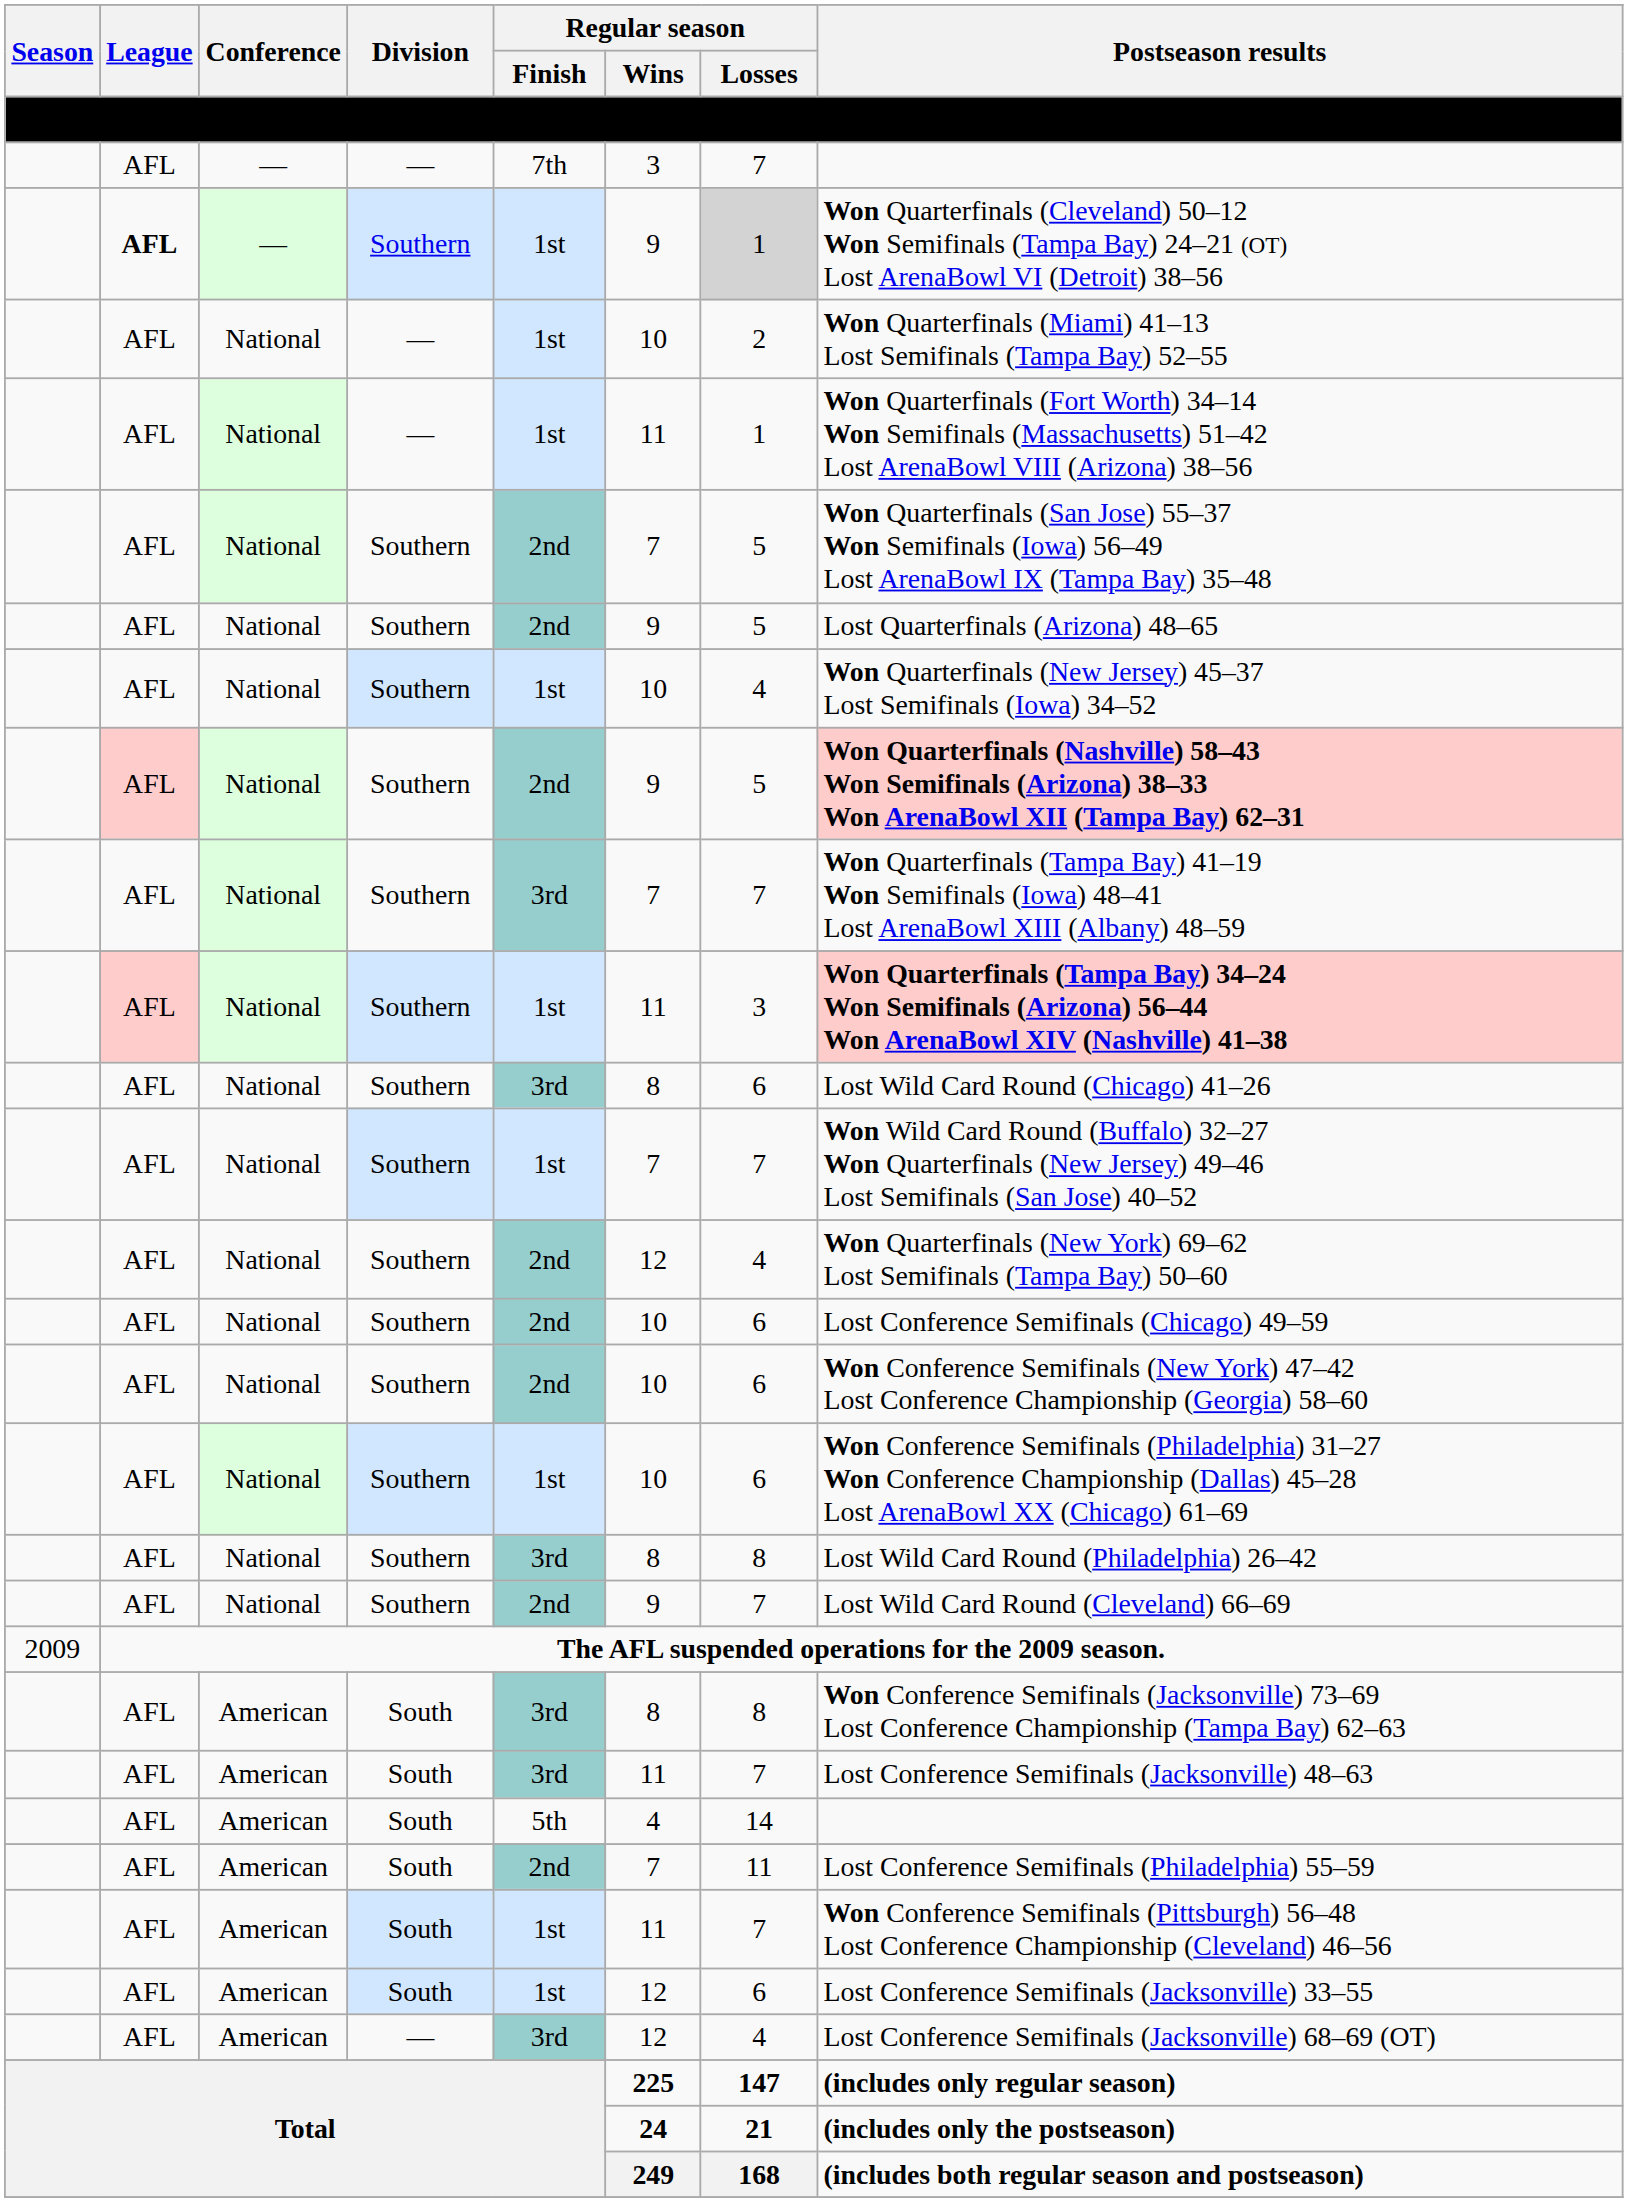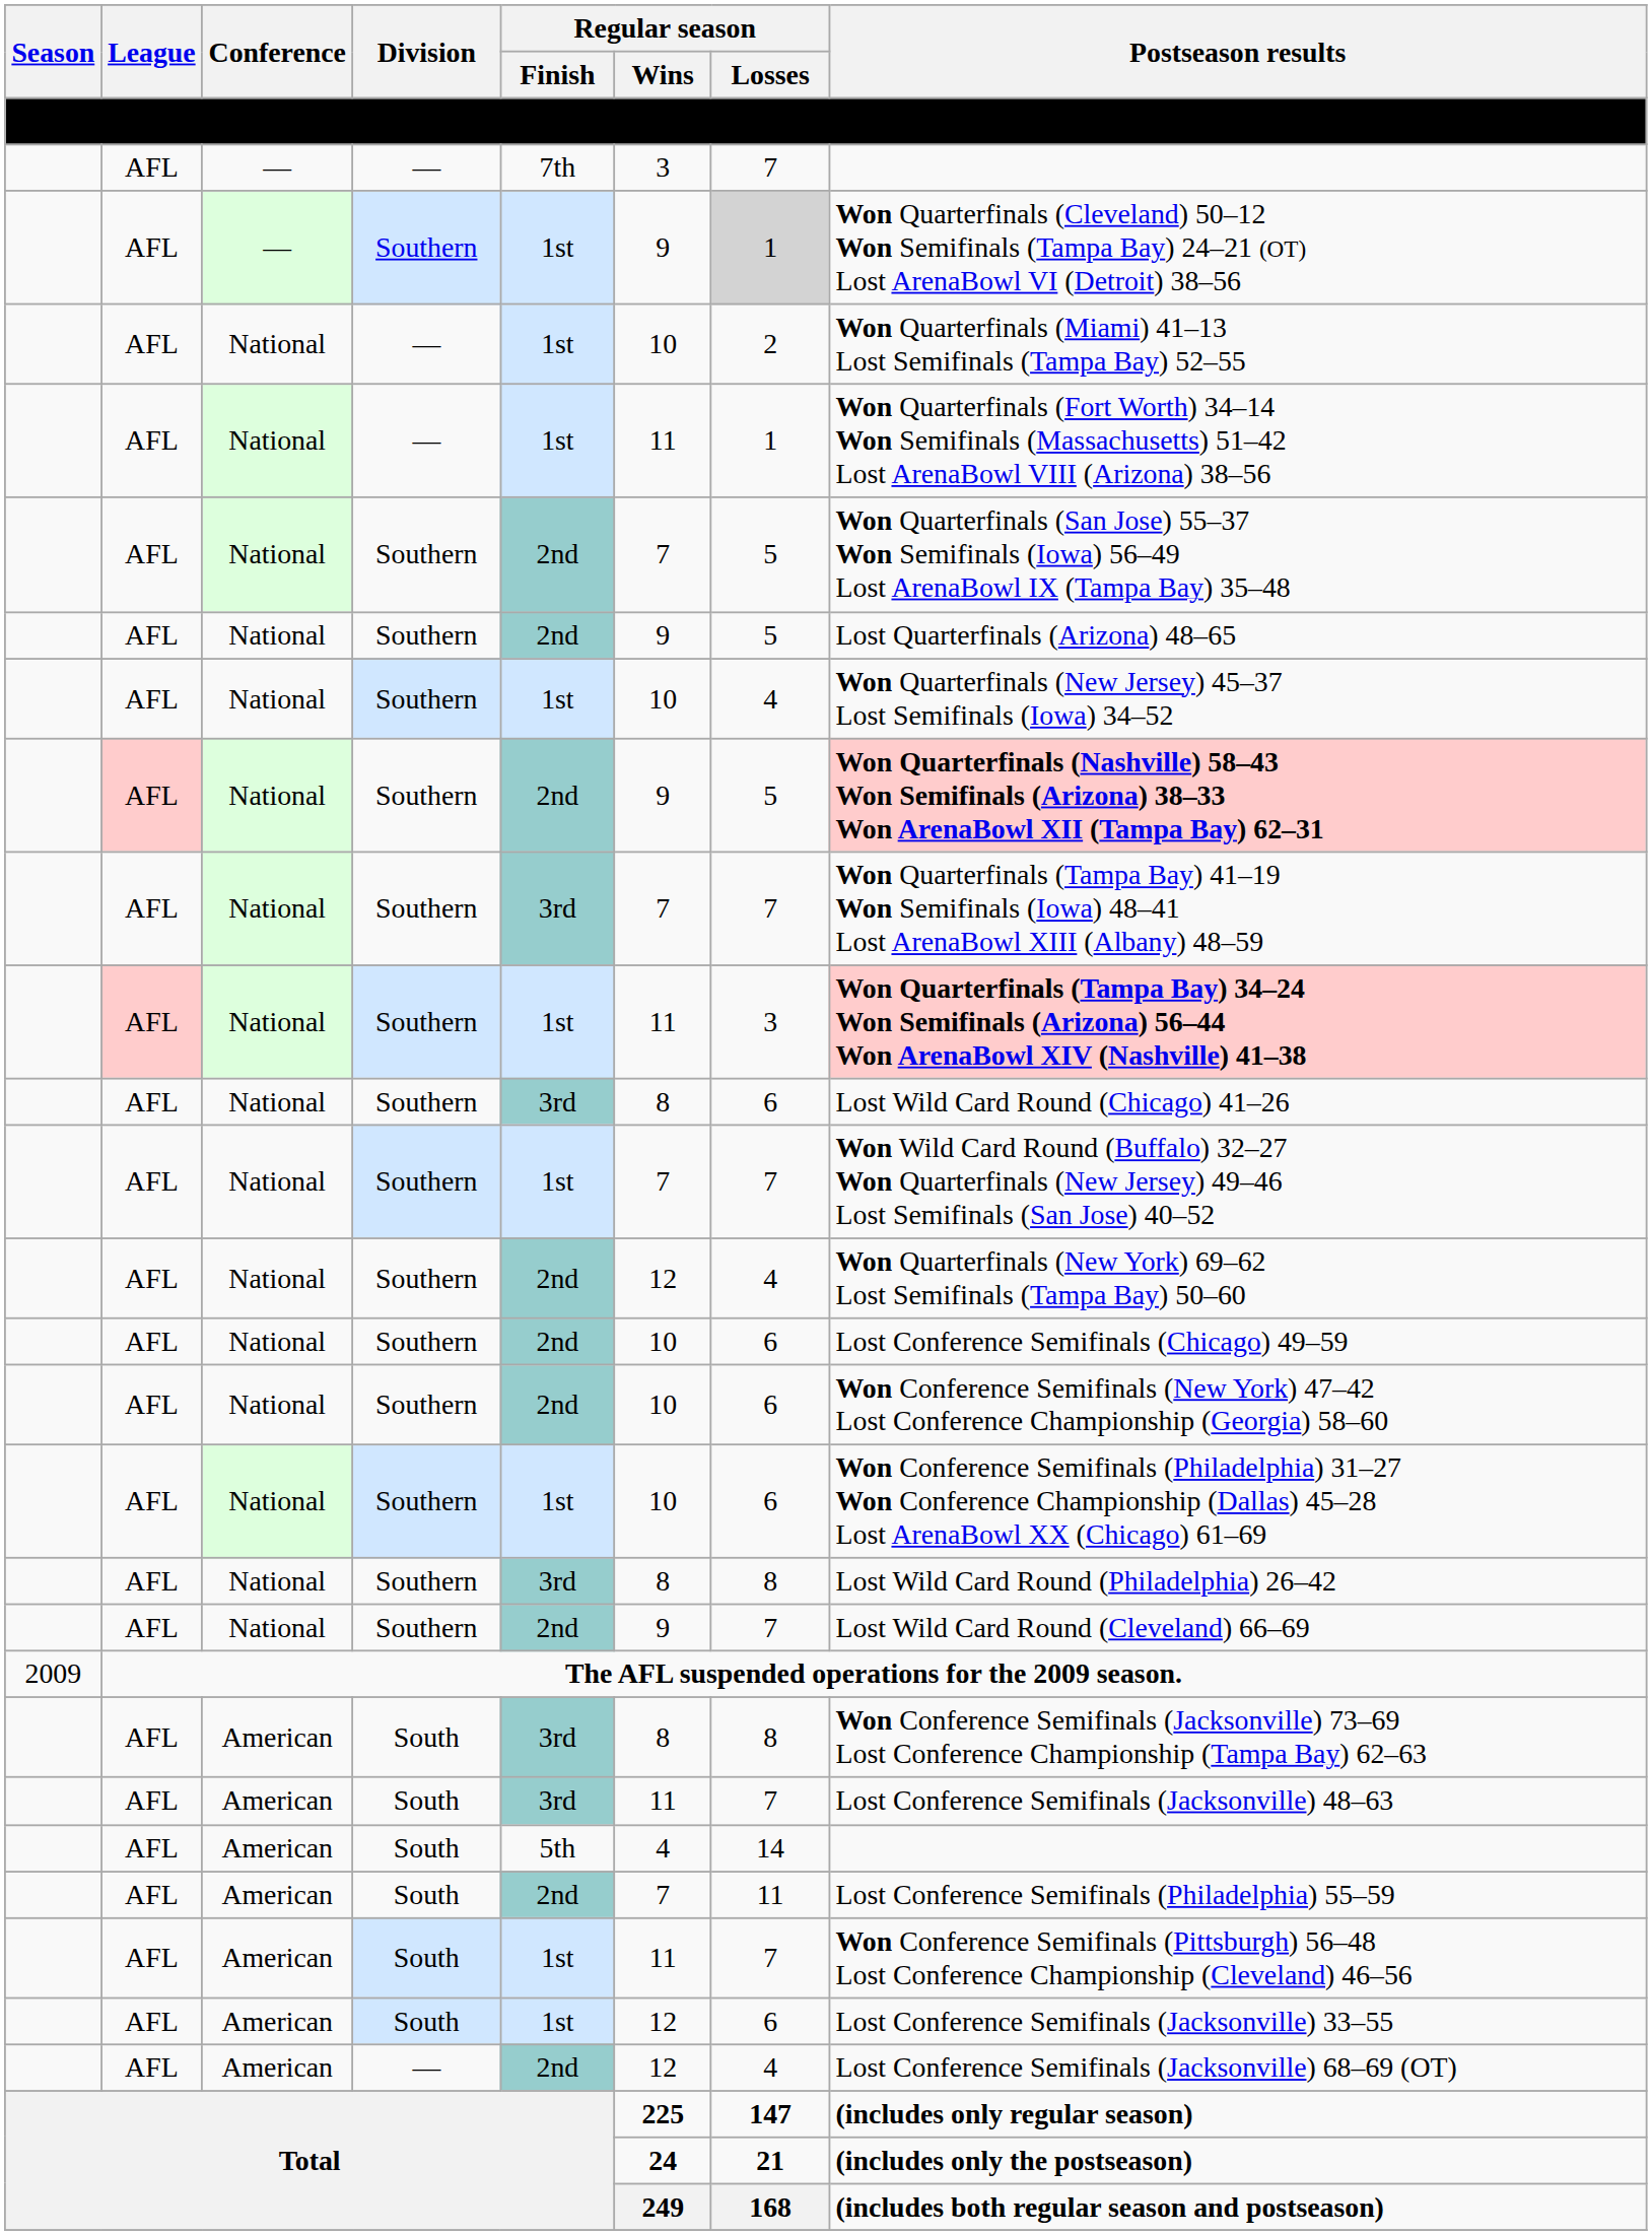 <table class="wikitable" style="font-size: 95%; width:70%;">
 <tr>
 <th rowspan="2" style="width:5%;"><a href='#'>Season</a></th>
 <th rowspan="2" style="width:5%;"><a href='#'>League</a></th>
 <th rowspan="2" style="width:5%;">Conference</th>
 <th rowspan="2">Division</th>
 <th colspan="3">Regular season</th>
 <th rowspan="2">Postseason results</th>
 </tr>
 <tr>
 <th>Finish</th>
 <th>Wins</th>
 <th>Losses</th>
 </tr>
 <tr>
 <td Colspan="8" align=center style="background:black"><strong><span>Orlando Predators</span></strong></td>
 </tr>
 <tr>
 <td align="center"></td>
 <td align="center">AFL</td>
 <td align="center">—</td>
 <td align="center">—</td>
 <td align="center">7th</td>
 <td align="center">3</td>
 <td align="center">7</td>
 <td></td>
 </tr>
 <tr>
 <td align="center"></td>
-<td align="center"><strong>AFL</strong></td>
+<td align="center">AFL</td>
 <td align="center" bgcolor="#DDFFDD">—</td>
 <td align="center" bgcolor="#D0E7FF"><a href='#'>Southern</a></td>
 <td align="center" bgcolor="#D0E7FF">1st</td>
 <td align="center">9</td>
 <td align="center" style="background: lightgrey;">1</td>
 <td><strong>Won</strong> Quarterfinals (<a href='#'>Cleveland</a>) 50–12 <br> <strong>Won</strong> Semifinals (<a href='#'>Tampa Bay</a>) 24–21 <small>(OT)</small> <br> Lost <a href='#'>ArenaBowl VI</a> (<a href='#'>Detroit</a>) 38–56</td>
 </tr>
 <tr>
 <td align="center"></td>
 <td align="center">AFL</td>
 <td align="center">National</td>
 <td align="center">—</td>
 <td align="center" bgcolor="#D0E7FF">1st</td>
 <td align="center">10</td>
 <td align="center">2</td>
 <td><strong>Won</strong> Quarterfinals (<a href='#'>Miami</a>) 41–13 <br> Lost Semifinals (<a href='#'>Tampa Bay</a>) 52–55</td>
 </tr>
 <tr>
 <td align="center"></td>
 <td align="center">AFL</td>
 <td align="center" bgcolor="#DDFFDD">National</td>
 <td align="center">—</td>
 <td align="center" bgcolor="#D0E7FF">1st</td>
 <td align="center">11</td>
 <td align="center">1</td>
 <td><strong>Won</strong> Quarterfinals (<a href='#'>Fort Worth</a>) 34–14 <br> <strong>Won</strong> Semifinals (<a href='#'>Massachusetts</a>) 51–42 <br> Lost <a href='#'>ArenaBowl VIII</a> (<a href='#'>Arizona</a>) 38–56</td>
 </tr>
 <tr>
 <td align="center"></td>
 <td align="center">AFL</td>
 <td align="center" bgcolor="#DDFFDD">National</td>
 <td align="center">Southern</td>
 <td align="center" bgcolor="#96CDCD">2nd</td>
 <td align="center">7</td>
 <td align="center">5</td>
 <td><strong>Won</strong> Quarterfinals (<a href='#'>San Jose</a>) 55–37 <br> <strong>Won</strong> Semifinals (<a href='#'>Iowa</a>) 56–49 <br> Lost <a href='#'>ArenaBowl IX</a> (<a href='#'>Tampa Bay</a>) 35–48</td>
 </tr>
 <tr>
 <td align="center"></td>
 <td align="center">AFL</td>
 <td align="center">National</td>
 <td align="center">Southern</td>
 <td align="center" bgcolor="#96CDCD">2nd</td>
 <td align="center">9</td>
 <td align="center">5</td>
 <td>Lost Quarterfinals (<a href='#'>Arizona</a>) 48–65</td>
 </tr>
 <tr>
 <td align="center"></td>
 <td align="center">AFL</td>
 <td align="center">National</td>
 <td align="center" bgcolor="#D0E7FF">Southern</td>
 <td align="center" bgcolor="#D0E7FF">1st</td>
 <td align="center">10</td>
 <td align="center">4</td>
 <td><strong>Won</strong> Quarterfinals (<a href='#'>New Jersey</a>) 45–37 <br> Lost Semifinals (<a href='#'>Iowa</a>) 34–52</td>
 </tr>
 <tr>
 <td align="center"></td>
 <td align="center" bgcolor="#FFCCCC">AFL</td>
 <td align="center" bgcolor="#DDFFDD">National</td>
 <td align="center">Southern</td>
 <td align="center" bgcolor="#96CDCD">2nd</td>
 <td align="center">9</td>
 <td align="center">5</td>
 <td bgcolor="#FFCCCC"><strong>Won Quarterfinals (<a href='#'>Nashville</a>) 58–43 <br> Won Semifinals (<a href='#'>Arizona</a>) 38–33 <br> Won <a href='#'>ArenaBowl XII</a> (<a href='#'>Tampa Bay</a>) 62–31</strong></td>
 </tr>
 <tr>
 <td align="center"></td>
 <td align="center">AFL</td>
 <td align="center" bgcolor="#DDFFDD">National</td>
 <td align="center">Southern</td>
 <td align="center" bgcolor="#96CDCD">3rd</td>
 <td align="center">7</td>
 <td align="center">7</td>
 <td><strong>Won</strong> Quarterfinals (<a href='#'>Tampa Bay</a>) 41–19 <br> <strong>Won</strong> Semifinals (<a href='#'>Iowa</a>) 48–41 <br> Lost <a href='#'>ArenaBowl XIII</a> (<a href='#'>Albany</a>) 48–59</td>
 </tr>
 <tr>
 <td align="center"></td>
 <td align="center" bgcolor="#FFCCCC">AFL</td>
 <td align="center" bgcolor="#DDFFDD">National</td>
 <td align="center" bgcolor="#D0E7FF">Southern</td>
 <td align="center" bgcolor="#D0E7FF">1st</td>
 <td align="center">11</td>
 <td align="center">3</td>
 <td bgcolor="#FFCCCC"><strong>Won Quarterfinals (<a href='#'>Tampa Bay</a>) 34–24 <br> Won Semifinals (<a href='#'>Arizona</a>) 56–44 <br> Won <a href='#'>ArenaBowl XIV</a> (<a href='#'>Nashville</a>) 41–38</strong></td>
 </tr>
 <tr>
 <td align="center"></td>
 <td align="center">AFL</td>
 <td align="center">National</td>
 <td align="center">Southern</td>
 <td align="center" bgcolor="#96CDCD">3rd</td>
 <td align="center">8</td>
 <td align="center">6</td>
 <td>Lost Wild Card Round (<a href='#'>Chicago</a>) 41–26</td>
 </tr>
 <tr>
 <td align="center"></td>
 <td align="center">AFL</td>
 <td align="center">National</td>
 <td align="center" bgcolor="#D0E7FF">Southern</td>
 <td align="center" bgcolor="#D0E7FF">1st</td>
 <td align="center">7</td>
 <td align="center">7</td>
 <td><strong>Won</strong> Wild Card Round (<a href='#'>Buffalo</a>) 32–27 <br> <strong>Won</strong> Quarterfinals (<a href='#'>New Jersey</a>) 49–46 <br> Lost Semifinals (<a href='#'>San Jose</a>) 40–52</td>
 </tr>
 <tr>
 <td align="center"></td>
 <td align="center">AFL</td>
 <td align="center">National</td>
 <td align="center">Southern</td>
 <td align="center" bgcolor="#96CDCD">2nd</td>
 <td align="center">12</td>
 <td align="center">4</td>
 <td><strong>Won</strong> Quarterfinals (<a href='#'>New York</a>) 69–62 <br> Lost Semifinals (<a href='#'>Tampa Bay</a>) 50–60</td>
 </tr>
 <tr>
 <td align="center"></td>
 <td align="center">AFL</td>
 <td align="center">National</td>
 <td align="center">Southern</td>
 <td align="center" bgcolor="#96CDCD">2nd</td>
 <td align="center">10</td>
 <td align="center">6</td>
 <td>Lost Conference Semifinals (<a href='#'>Chicago</a>) 49–59</td>
 </tr>
 <tr>
 <td align="center"></td>
 <td align="center">AFL</td>
 <td align="center">National</td>
 <td align="center">Southern</td>
 <td align="center" bgcolor="#96CDCD">2nd</td>
 <td align="center">10</td>
 <td align="center">6</td>
 <td><strong>Won</strong> Conference Semifinals (<a href='#'>New York</a>) 47–42 <br> Lost Conference Championship (<a href='#'>Georgia</a>) 58–60</td>
 </tr>
 <tr>
 <td align="center"></td>
 <td align="center">AFL</td>
 <td align="center" bgcolor="#DDFFDD">National</td>
 <td align="center" bgcolor="#D0E7FF">Southern</td>
 <td align="center" bgcolor="#D0E7FF">1st</td>
 <td align="center">10</td>
 <td align="center">6</td>
 <td><strong>Won</strong> Conference Semifinals (<a href='#'>Philadelphia</a>) 31–27 <br> <strong>Won</strong> Conference Championship (<a href='#'>Dallas</a>) 45–28 <br> Lost <a href='#'>ArenaBowl XX</a> (<a href='#'>Chicago</a>) 61–69</td>
 </tr>
 <tr>
 <td align="center"></td>
 <td align="center">AFL</td>
 <td align="center">National</td>
 <td align="center">Southern</td>
 <td align="center" bgcolor="#96CDCD">3rd</td>
 <td align="center">8</td>
 <td align="center">8</td>
 <td>Lost Wild Card Round (<a href='#'>Philadelphia</a>) 26–42</td>
 </tr>
 <tr>
 <td align="center"></td>
 <td align="center">AFL</td>
 <td align="center">National</td>
 <td align="center">Southern</td>
 <td align="center" bgcolor="#96CDCD">2nd</td>
 <td align="center">9</td>
 <td align="center">7</td>
 <td>Lost Wild Card Round (<a href='#'>Cleveland</a>) 66–69</td>
 </tr>
 <tr>
 <td align="center">2009</td>
 <td align="center" Colspan="8"><strong>The AFL suspended operations for the 2009 season.</strong></td>
 </tr>
 <tr>
 <td align="center"></td>
 <td align="center">AFL</td>
 <td align="center">American</td>
 <td align="center">South</td>
 <td align="center" bgcolor="#96CDCD">3rd</td>
 <td align="center">8</td>
 <td align="center">8</td>
 <td><strong>Won</strong> Conference Semifinals (<a href='#'>Jacksonville</a>) 73–69 <br> Lost Conference Championship (<a href='#'>Tampa Bay</a>) 62–63</td>
 </tr>
 <tr>
 <td align="center"></td>
 <td align="center">AFL</td>
 <td align="center">American</td>
 <td align="center">South</td>
 <td align="center" bgcolor="#96CDCD">3rd</td>
 <td align="center">11</td>
 <td align="center">7</td>
 <td>Lost Conference Semifinals (<a href='#'>Jacksonville</a>) 48–63</td>
 </tr>
 <tr>
 <td align="center"></td>
 <td align="center">AFL</td>
 <td align="center">American</td>
 <td align="center">South</td>
 <td align="center">5th</td>
 <td align="center">4</td>
 <td align="center">14</td>
 <td></td>
 </tr>
 <tr>
 <td align="center"></td>
 <td align="center">AFL</td>
 <td align="center">American</td>
 <td align="center">South</td>
 <td align="center" bgcolor="#96CDCD">2nd</td>
 <td align="center">7</td>
 <td align="center">11</td>
 <td>Lost Conference Semifinals (<a href='#'>Philadelphia</a>) 55–59</td>
 </tr>
 <tr>
 <td align="center"></td>
 <td align="center">AFL</td>
 <td align="center">American</td>
 <td align="center" bgcolor="#D0E7FF">South</td>
 <td align="center" bgcolor="#D0E7FF">1st</td>
 <td align="center">11</td>
 <td align="center">7</td>
 <td><strong>Won</strong> Conference Semifinals (<a href='#'>Pittsburgh</a>) 56–48<br>Lost Conference Championship (<a href='#'>Cleveland</a>) 46–56</td>
 </tr>
 <tr>
 <td align="center"></td>
 <td align="center">AFL</td>
 <td align="center">American</td>
 <td align="center" bgcolor="#D0E7FF">South</td>
 <td align="center" bgcolor="#D0E7FF">1st</td>
 <td align="center">12</td>
 <td align="center">6</td>
 <td>Lost Conference Semifinals (<a href='#'>Jacksonville</a>) 33–55</td>
 </tr>
 <tr>
 <td align="center"></td>
 <td align="center">AFL</td>
 <td align="center">American</td>
 <td align="center">—</td>
-<td align="center" bgcolor="#96CDCD">3rd</td>
+<td align="center" bgcolor="#96CDCD">2nd</td>
 <td align="center">12</td>
 <td align="center">4</td>
 <td>Lost Conference Semifinals (<a href='#'>Jacksonville</a>) 68–69 (OT)</td>
 </tr>
 <tr>
 <th align="center" rowSpan="3" colSpan="5">Total</th>
 <td align="center"><strong>225</strong></td>
 <td align="center"><strong>147</strong></td>
 <td colSpan="2"><strong>(includes only regular season)</strong></td>
 </tr>
 <tr>
 <td align="center"><strong>24</strong></td>
 <td align="center"><strong>21</strong></td>
 <td colSpan="2"><strong>(includes only the postseason)</strong></td>
 </tr>
 <tr>
 <th align="center">249</th>
 <th align="center">168</th>
 <td colSpan="2"><strong>(includes both regular season and postseason)</strong></td>
 </tr>
 <tr>
 </tr>
 </table>
